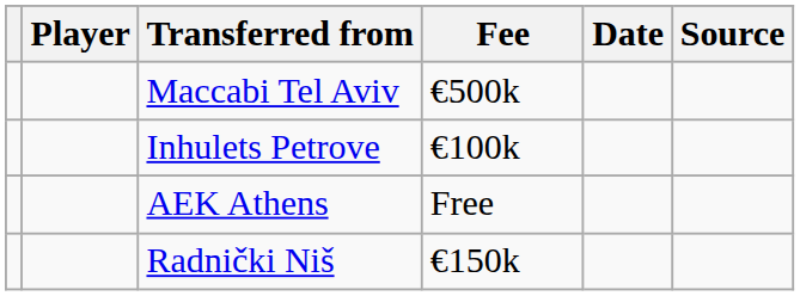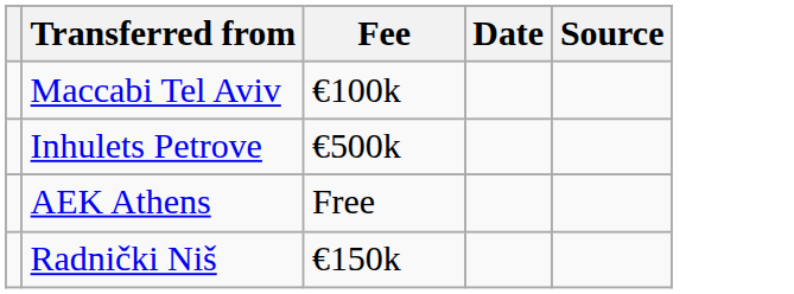 <table class="wikitable plainrowheaders sortable">
 <tr>
 <th></th>
-<th scope="col">Player</th>
 <th>Transferred from</th>
 <th style="width: 65px;">Fee</th>
 <th scope="col">Date</th>
 <th scope="col">Source</th>
 </tr>
 <tr>
 <td align="center"></td>
+<td> <a href='#'>Maccabi Tel Aviv</a></td>
+<td>€100k</td>
 <td></td>
-<td> <a href='#'>Maccabi Tel Aviv</a></td>
+<td></td>
+</tr>
+<tr>
+<td align="center"></td>
+<td> <a href='#'>Inhulets Petrove</a></td>
 <td>€500k</td>
 <td></td>
 <td></td>
 </tr>
 <tr>
 <td align="center"></td>
-<td></td>
-<td> <a href='#'>Inhulets Petrove</a></td>
-<td>€100k</td>
-<td></td>
-<td></td>
-</tr>
-<tr>
-<td align="center"></td>
-<td></td>
 <td> <a href='#'>AEK Athens</a></td>
 <td>Free</td>
 <td></td>
 <td></td>
 </tr>
 <tr>
 <td align="center"></td>
-<td></td>
 <td> <a href='#'>Radnički Niš</a></td>
 <td>€150k</td>
 <td></td>
 <td></td>
 </tr>
 </table>
